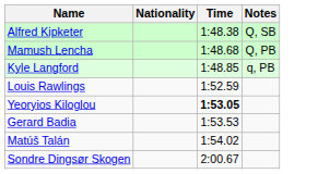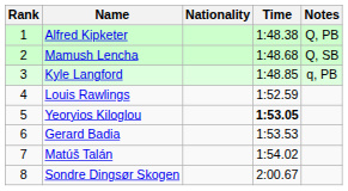 <table class="wikitable sortable" style="text-align:center">
 <tr>
+<th>Rank</th>
 <th>Name</th>
 <th>Nationality</th>
 <th>Time</th>
 <th>Notes</th>
 </tr>
 <tr bgcolor=ccffcc>
+<td>1</td>
 <td align=left><a href='#'>Alfred Kipketer</a></td>
 <td align=left></td>
 <td>1:48.38</td>
-<td>Q, SB</td>
+<td>Q, PB</td>
 </tr>
 <tr bgcolor=ccffcc>
+<td>2</td>
 <td align=left><a href='#'>Mamush Lencha</a></td>
 <td align=left></td>
 <td>1:48.68</td>
-<td>Q, PB</td>
+<td>Q, SB</td>
 </tr>
 <tr bgcolor=ddffdd>
+<td>3</td>
 <td align=left><a href='#'>Kyle Langford</a></td>
 <td align=left></td>
 <td>1:48.85</td>
 <td>q, PB</td>
 </tr>
 <tr>
+<td>4</td>
 <td align=left><a href='#'>Louis Rawlings</a></td>
 <td align=left></td>
 <td>1:52.59</td>
 <td></td>
 </tr>
 <tr>
+<td>5</td>
 <td align=left><a href='#'>Yeoryios Kiloglou</a></td>
 <td align=left></td>
 <td><strong>1:53.05</strong></td>
 <td></td>
 </tr>
 <tr>
+<td>6</td>
 <td align=left><a href='#'>Gerard Badia</a></td>
 <td align=left></td>
 <td>1:53.53</td>
 <td></td>
 </tr>
 <tr>
+<td>7</td>
 <td align=left><a href='#'>Matúš Talán</a></td>
 <td align=left></td>
 <td>1:54.02</td>
 <td></td>
 </tr>
 <tr>
+<td>8</td>
 <td align=left><a href='#'>Sondre Dingsør Skogen</a></td>
 <td align=left></td>
 <td>2:00.67</td>
 <td></td>
 </tr>
 </table>
